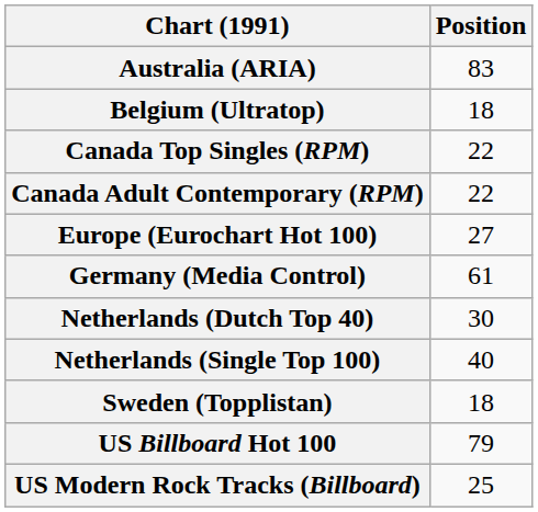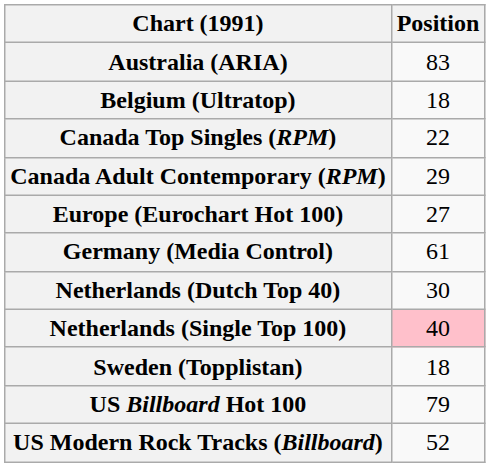 <table class="wikitable sortable plainrowheaders" style="text-align:center">
 <tr>
 <th>Chart (1991)</th>
 <th>Position</th>
 </tr>
 <tr>
 <th scope="row">Australia (ARIA)</th>
 <td>83</td>
 </tr>
 <tr>
 <th scope="row">Belgium (Ultratop)</th>
 <td>18</td>
 </tr>
 <tr>
 <th scope="row">Canada Top Singles (<em>RPM</em>)</th>
 <td>22</td>
 </tr>
 <tr>
 <th scope="row">Canada Adult Contemporary (<em>RPM</em>)</th>
-<td>22</td>
+<td>29</td>
 </tr>
 <tr>
 <th scope="row">Europe (Eurochart Hot 100)</th>
 <td>27</td>
 </tr>
 <tr>
 <th scope="row">Germany (Media Control)</th>
 <td>61</td>
 </tr>
 <tr>
 <th scope="row">Netherlands (Dutch Top 40)</th>
 <td>30</td>
 </tr>
 <tr>
 <th scope="row">Netherlands (Single Top 100)</th>
-<td>40</td>
+<td style="background: pink;">40</td>
 </tr>
 <tr>
 <th scope="row">Sweden (Topplistan)</th>
 <td>18</td>
 </tr>
 <tr>
 <th scope="row">US <em>Billboard</em> Hot 100</th>
 <td>79</td>
 </tr>
 <tr>
 <th scope="row">US Modern Rock Tracks (<em>Billboard</em>)</th>
-<td>25</td>
+<td>52</td>
 </tr>
 </table>
